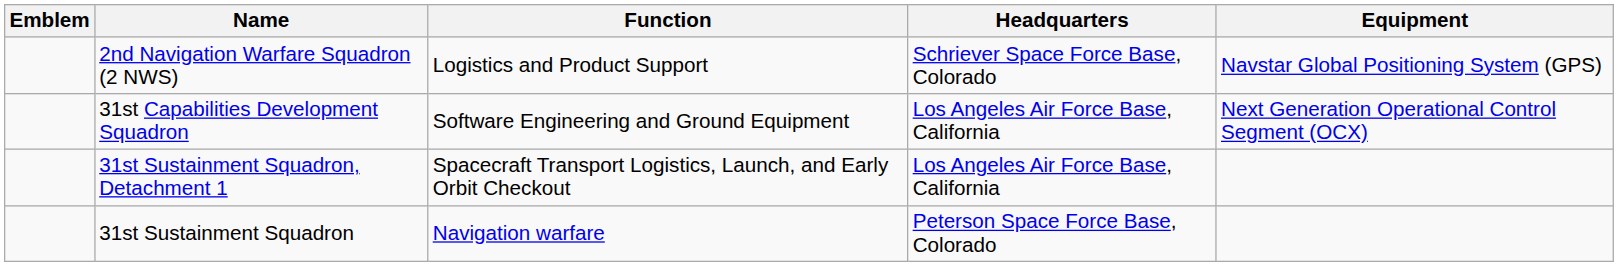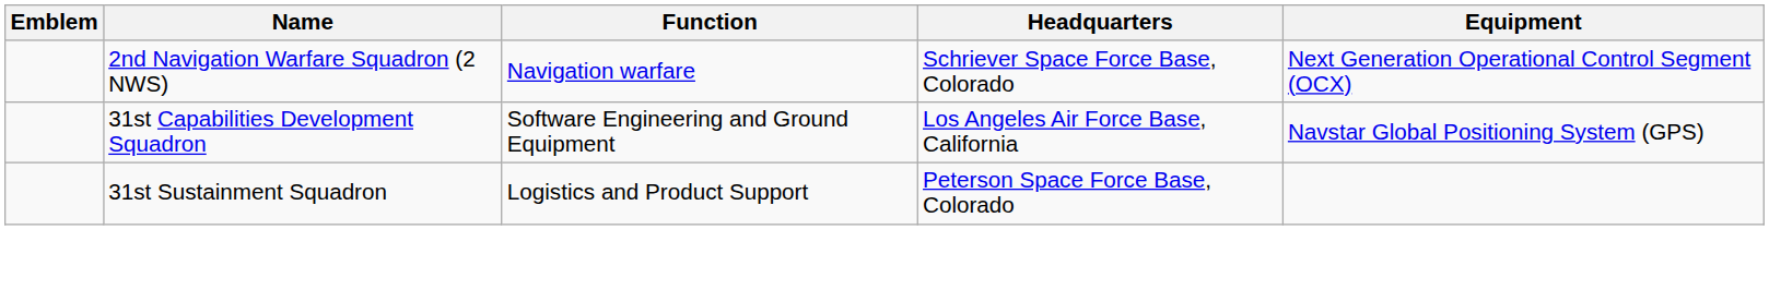 <table class="wikitable">
 <tr>
 <th>Emblem</th>
 <th>Name</th>
 <th>Function</th>
 <th>Headquarters</th>
 <th>Equipment</th>
 </tr>
 <tr>
 <td></td>
 <td><a href='#'>2nd Navigation Warfare Squadron</a> (2 NWS)</td>
-<td>Logistics and Product Support</td>
+<td><a href='#'>Navigation warfare</a></td>
 <td><a href='#'>Schriever Space Force Base</a>, Colorado</td>
-<td><a href='#'>Navstar Global Positioning System</a> (GPS)</td>
+<td><a href='#'>Next Generation Operational Control Segment (OCX)</a></td>
 </tr>
 <tr>
 <td></td>
 <td>31st <a href='#'>Capabilities Development Squadron</a></td>
 <td>Software Engineering and Ground Equipment</td>
 <td><a href='#'>Los Angeles Air Force Base</a>, California</td>
-<td><a href='#'>Next Generation Operational Control Segment (OCX)</a></td>
-</tr>
-<tr>
-<td></td>
-<td><a href='#'>31st Sustainment Squadron, Detachment 1</a></td>
-<td>Spacecraft Transport Logistics, Launch, and Early Orbit Checkout</td>
-<td><a href='#'>Los Angeles Air Force Base</a>, California</td>
-<td></td>
+<td><a href='#'>Navstar Global Positioning System</a> (GPS)</td>
 </tr>
 <tr>
 <td></td>
 <td>31st Sustainment Squadron</td>
-<td><a href='#'>Navigation warfare</a></td>
+<td>Logistics and Product Support</td>
 <td><a href='#'>Peterson Space Force Base</a>, Colorado</td>
 <td></td>
 </tr>
 </table>
